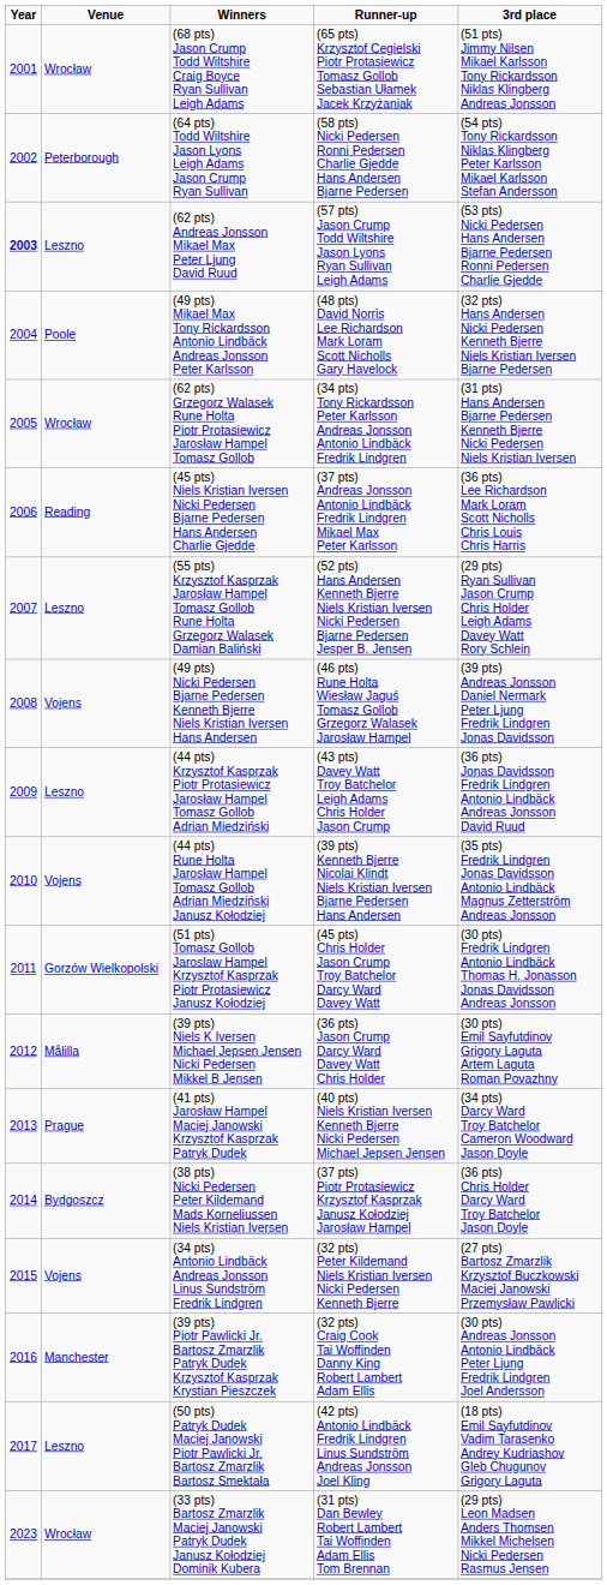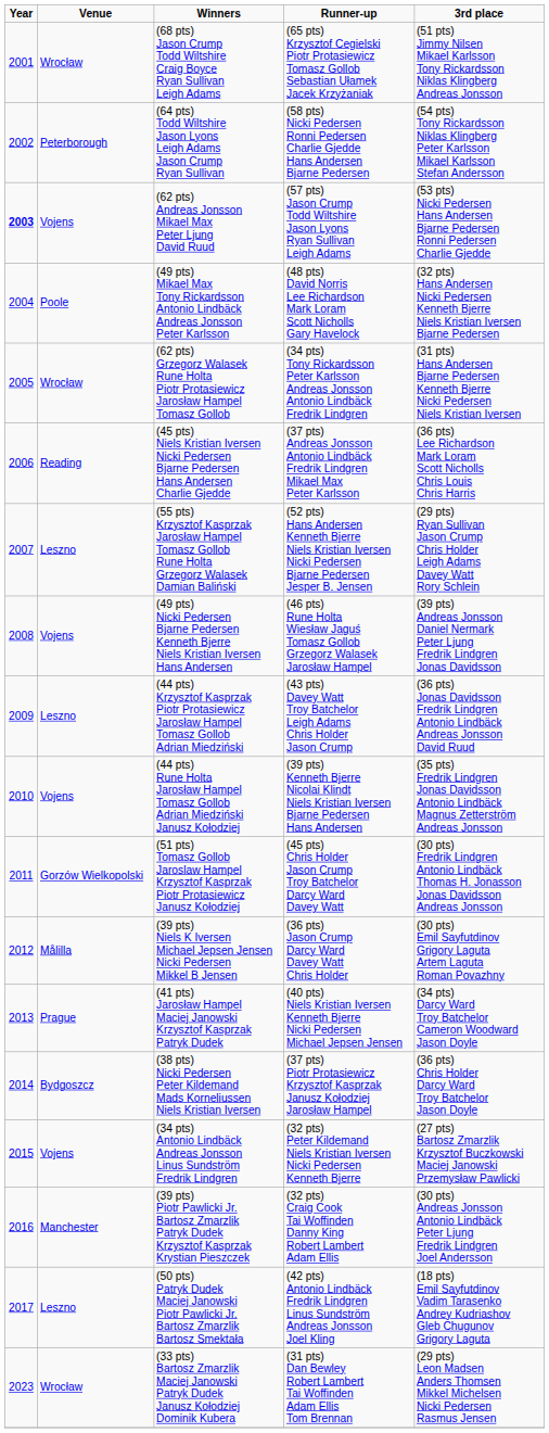 <table class="wikitable">
 <tr align=center>
 <td width=40px  ><strong>Year</strong></td>
 <td width=160px ><strong>Venue</strong></td>
 <td width=180px ><strong>Winners</strong></td>
 <td width=180px ><strong>Runner-up</strong></td>
 <td width=180px ><strong>3rd place</strong></td>
 </tr>
 <tr>
 <td align=center><a href='#'>2001</a></td>
 <td> <a href='#'>Wrocław</a></td>
 <td> (68 pts)<br><a href='#'>Jason Crump</a><br><a href='#'>Todd Wiltshire</a><br><a href='#'>Craig Boyce</a><br><a href='#'>Ryan Sullivan</a><br><a href='#'>Leigh Adams</a></td>
 <td> (65 pts)<br><a href='#'>Krzysztof Cegielski</a><br><a href='#'>Piotr Protasiewicz</a><br><a href='#'>Tomasz Gollob</a><br><a href='#'>Sebastian Ułamek</a><br><a href='#'>Jacek Krzyżaniak</a></td>
 <td> (51 pts)<br><a href='#'>Jimmy Nilsen</a><br><a href='#'>Mikael Karlsson</a><br><a href='#'>Tony Rickardsson</a><br><a href='#'>Niklas Klingberg</a><br><a href='#'>Andreas Jonsson</a></td>
 </tr>
 <tr>
 <td align=center><a href='#'>2002</a></td>
 <td> <a href='#'>Peterborough</a></td>
 <td> (64 pts)<br><a href='#'>Todd Wiltshire</a><br><a href='#'>Jason Lyons</a><br><a href='#'>Leigh Adams</a><br><a href='#'>Jason Crump</a><br><a href='#'>Ryan Sullivan</a></td>
 <td> (58 pts)<br><a href='#'>Nicki Pedersen</a><br><a href='#'>Ronni Pedersen</a><br><a href='#'>Charlie Gjedde</a><br><a href='#'>Hans Andersen</a><br><a href='#'>Bjarne Pedersen</a></td>
 <td> (54 pts)<br><a href='#'>Tony Rickardsson</a><br><a href='#'>Niklas Klingberg</a><br><a href='#'>Peter Karlsson</a><br><a href='#'>Mikael Karlsson</a><br><a href='#'>Stefan Andersson</a></td>
 </tr>
 <tr>
 <td align=center><strong><a href='#'>2003</a></strong></td>
-<td> <a href='#'>Leszno</a></td>
+<td> <a href='#'>Vojens</a></td>
 <td> (62 pts)<br><a href='#'>Andreas Jonsson</a><br><a href='#'>Mikael Max</a><br><a href='#'>Peter Ljung</a><br><a href='#'>David Ruud</a></td>
 <td> (57 pts)<br><a href='#'>Jason Crump</a><br><a href='#'>Todd Wiltshire</a><br><a href='#'>Jason Lyons</a><br><a href='#'>Ryan Sullivan</a><br><a href='#'>Leigh Adams</a></td>
 <td> (53 pts)<br><a href='#'>Nicki Pedersen</a><br><a href='#'>Hans Andersen</a><br><a href='#'>Bjarne Pedersen</a><br><a href='#'>Ronni Pedersen</a><br><a href='#'>Charlie Gjedde</a></td>
 </tr>
 <tr>
 <td align=center><a href='#'>2004</a></td>
 <td> <a href='#'>Poole</a></td>
 <td> (49 pts)<br><a href='#'>Mikael Max</a><br><a href='#'>Tony Rickardsson</a><br><a href='#'>Antonio Lindbäck</a><br><a href='#'>Andreas Jonsson</a><br><a href='#'>Peter Karlsson</a></td>
 <td> (48 pts)<br><a href='#'>David Norris</a><br><a href='#'>Lee Richardson</a><br><a href='#'>Mark Loram</a><br><a href='#'>Scott Nicholls</a><br><a href='#'>Gary Havelock</a></td>
 <td> (32 pts)<br><a href='#'>Hans Andersen</a><br><a href='#'>Nicki Pedersen</a><br><a href='#'>Kenneth Bjerre</a><br><a href='#'>Niels Kristian Iversen</a><br><a href='#'>Bjarne Pedersen</a></td>
 </tr>
 <tr>
 <td align=center><a href='#'>2005</a></td>
 <td> <a href='#'>Wrocław</a></td>
 <td> (62 pts)<br><a href='#'>Grzegorz Walasek</a><br><a href='#'>Rune Holta</a><br><a href='#'>Piotr Protasiewicz</a><br><a href='#'>Jarosław Hampel</a><br><a href='#'>Tomasz Gollob</a></td>
 <td> (34 pts)<br><a href='#'>Tony Rickardsson</a><br><a href='#'>Peter Karlsson</a><br><a href='#'>Andreas Jonsson</a><br><a href='#'>Antonio Lindbäck</a><br><a href='#'>Fredrik Lindgren</a></td>
 <td> (31 pts)<br><a href='#'>Hans Andersen</a><br><a href='#'>Bjarne Pedersen</a><br><a href='#'>Kenneth Bjerre</a><br><a href='#'>Nicki Pedersen</a><br><a href='#'>Niels Kristian Iversen</a></td>
 </tr>
 <tr>
 <td align=center><a href='#'>2006</a></td>
 <td> <a href='#'>Reading</a></td>
 <td> (45 pts)<br><a href='#'>Niels Kristian Iversen</a><br><a href='#'>Nicki Pedersen</a><br><a href='#'>Bjarne Pedersen</a><br><a href='#'>Hans Andersen</a><br><a href='#'>Charlie Gjedde</a></td>
 <td> (37 pts)<br><a href='#'>Andreas Jonsson</a><br><a href='#'>Antonio Lindbäck</a><br><a href='#'>Fredrik Lindgren</a><br><a href='#'>Mikael Max</a><br><a href='#'>Peter Karlsson</a></td>
 <td> (36 pts)<br><a href='#'>Lee Richardson</a><br><a href='#'>Mark Loram</a><br><a href='#'>Scott Nicholls</a><br><a href='#'>Chris Louis</a><br><a href='#'>Chris Harris</a></td>
 </tr>
 <tr>
 <td align=center><a href='#'>2007</a></td>
 <td> <a href='#'>Leszno</a></td>
 <td> (55 pts)<br><a href='#'>Krzysztof Kasprzak</a><br><a href='#'>Jarosław Hampel</a><br><a href='#'>Tomasz Gollob</a><br><a href='#'>Rune Holta</a><br><a href='#'>Grzegorz Walasek</a><br><a href='#'>Damian Baliński</a></td>
 <td> (52 pts)<br><a href='#'>Hans Andersen</a><br><a href='#'>Kenneth Bjerre</a><br><a href='#'>Niels Kristian Iversen</a><br><a href='#'>Nicki Pedersen</a><br><a href='#'>Bjarne Pedersen</a><br><a href='#'>Jesper B. Jensen</a></td>
 <td> (29 pts)<br><a href='#'>Ryan Sullivan</a><br><a href='#'>Jason Crump</a><br><a href='#'>Chris Holder</a><br><a href='#'>Leigh Adams</a><br><a href='#'>Davey Watt</a><br><a href='#'>Rory Schlein</a></td>
 </tr>
 <tr>
 <td align=center><a href='#'>2008</a></td>
 <td> <a href='#'>Vojens</a></td>
 <td> (49 pts)<br><a href='#'>Nicki Pedersen</a><br><a href='#'>Bjarne Pedersen</a><br><a href='#'>Kenneth Bjerre</a><br><a href='#'>Niels Kristian Iversen</a><br><a href='#'>Hans Andersen</a></td>
 <td> (46 pts)<br><a href='#'>Rune Holta</a><br><a href='#'>Wiesław Jaguś</a><br><a href='#'>Tomasz Gollob</a><br><a href='#'>Grzegorz Walasek</a><br><a href='#'>Jarosław Hampel</a></td>
 <td> (39 pts)<br><a href='#'>Andreas Jonsson</a><br><a href='#'>Daniel Nermark</a><br><a href='#'>Peter Ljung</a><br><a href='#'>Fredrik Lindgren</a><br><a href='#'>Jonas Davidsson</a></td>
 </tr>
 <tr>
 <td align=center><a href='#'>2009</a></td>
 <td> <a href='#'>Leszno</a></td>
 <td> (44 pts)<br><a href='#'>Krzysztof Kasprzak</a><br><a href='#'>Piotr Protasiewicz</a><br><a href='#'>Jarosław Hampel</a><br><a href='#'>Tomasz Gollob</a><br><a href='#'>Adrian Miedziński</a></td>
 <td> (43 pts)<br><a href='#'>Davey Watt</a><br><a href='#'>Troy Batchelor</a><br><a href='#'>Leigh Adams</a><br><a href='#'>Chris Holder</a><br><a href='#'>Jason Crump</a></td>
 <td> (36 pts)<br><a href='#'>Jonas Davidsson</a><br><a href='#'>Fredrik Lindgren</a><br><a href='#'>Antonio Lindbäck</a><br><a href='#'>Andreas Jonsson</a><br><a href='#'>David Ruud</a></td>
 </tr>
 <tr>
 <td align=center><a href='#'>2010</a></td>
 <td> <a href='#'>Vojens</a></td>
 <td> (44 pts)<br><a href='#'>Rune Holta</a><br><a href='#'>Jarosław Hampel</a><br><a href='#'>Tomasz Gollob</a><br><a href='#'>Adrian Miedziński</a><br><a href='#'>Janusz Kołodziej</a></td>
 <td> (39 pts)<br><a href='#'>Kenneth Bjerre</a><br><a href='#'>Nicolai Klindt</a><br><a href='#'>Niels Kristian Iversen</a><br><a href='#'>Bjarne Pedersen</a><br><a href='#'>Hans Andersen</a></td>
 <td> (35 pts)<br><a href='#'>Fredrik Lindgren</a><br><a href='#'>Jonas Davidsson</a><br><a href='#'>Antonio Lindbäck</a><br><a href='#'>Magnus Zetterström</a><br><a href='#'>Andreas Jonsson</a></td>
 </tr>
 <tr>
 <td align=center><a href='#'>2011</a></td>
 <td> <a href='#'>Gorzów Wielkopolski</a></td>
 <td> (51 pts)<br><a href='#'>Tomasz Gollob</a><br><a href='#'>Jaroslaw Hampel</a><br><a href='#'>Krzysztof Kasprzak</a><br><a href='#'>Piotr Protasiewicz</a><br><a href='#'>Janusz Kołodziej</a></td>
 <td> (45 pts)<br><a href='#'>Chris Holder</a><br><a href='#'>Jason Crump</a><br><a href='#'>Troy Batchelor</a><br><a href='#'>Darcy Ward</a><br><a href='#'>Davey Watt</a></td>
 <td> (30 pts)<br><a href='#'>Fredrik Lindgren</a><br><a href='#'>Antonio Lindbäck</a><br><a href='#'>Thomas H. Jonasson</a><br><a href='#'>Jonas Davidsson</a><br><a href='#'>Andreas Jonsson</a></td>
 </tr>
 <tr>
 <td align=center><a href='#'>2012</a></td>
 <td> <a href='#'>Målilla</a></td>
 <td> (39 pts)<br><a href='#'>Niels K Iversen</a><br><a href='#'>Michael Jepsen Jensen</a><br><a href='#'>Nicki Pedersen</a><br><a href='#'>Mikkel B Jensen</a></td>
 <td> (36 pts)<br><a href='#'>Jason Crump</a><br><a href='#'>Darcy Ward</a><br><a href='#'>Davey Watt</a><br><a href='#'>Chris Holder</a></td>
 <td> (30 pts)<br><a href='#'>Emil Sayfutdinov</a><br><a href='#'>Grigory Laguta</a><br><a href='#'>Artem Laguta</a><br><a href='#'>Roman Povazhny</a></td>
 </tr>
 <tr>
 <td align=center><a href='#'>2013</a></td>
 <td> <a href='#'>Prague</a></td>
 <td> (41 pts)<br><a href='#'>Jarosław Hampel</a><br><a href='#'>Maciej Janowski</a><br><a href='#'>Krzysztof Kasprzak</a><br><a href='#'>Patryk Dudek</a></td>
 <td> (40 pts)<br><a href='#'>Niels Kristian Iversen</a><br><a href='#'>Kenneth Bjerre</a><br><a href='#'>Nicki Pedersen</a><br><a href='#'>Michael Jepsen Jensen</a></td>
 <td> (34 pts)<br><a href='#'>Darcy Ward</a><br><a href='#'>Troy Batchelor</a><br><a href='#'>Cameron Woodward</a><br><a href='#'>Jason Doyle</a></td>
 </tr>
 <tr>
 <td align=center><a href='#'>2014</a></td>
 <td> <a href='#'>Bydgoszcz</a></td>
 <td> (38 pts)<br><a href='#'>Nicki Pedersen</a><br><a href='#'>Peter Kildemand</a><br><a href='#'>Mads Korneliussen</a><br><a href='#'>Niels Kristian Iversen</a></td>
 <td> (37 pts)<br><a href='#'>Piotr Protasiewicz</a><br><a href='#'>Krzysztof Kasprzak</a><br><a href='#'>Janusz Kołodziej</a><br><a href='#'>Jarosław Hampel</a></td>
 <td> (36 pts)<br><a href='#'>Chris Holder</a><br><a href='#'>Darcy Ward</a><br><a href='#'>Troy Batchelor</a><br><a href='#'>Jason Doyle</a></td>
 </tr>
 <tr>
 <td align=center><a href='#'>2015</a></td>
 <td> <a href='#'>Vojens</a></td>
 <td> (34 pts)<br><a href='#'>Antonio Lindbäck</a><br><a href='#'>Andreas Jonsson</a><br><a href='#'>Linus Sundström</a><br><a href='#'>Fredrik Lindgren</a></td>
 <td> (32 pts)<br><a href='#'>Peter Kildemand</a><br><a href='#'>Niels Kristian Iversen</a><br><a href='#'>Nicki Pedersen</a><br><a href='#'>Kenneth Bjerre</a></td>
 <td> (27 pts)<br><a href='#'>Bartosz Zmarzlik</a><br><a href='#'>Krzysztof Buczkowski</a><br><a href='#'>Maciej Janowski</a><br><a href='#'>Przemysław Pawlicki</a></td>
 </tr>
 <tr>
 <td align=center><a href='#'>2016</a></td>
 <td> <a href='#'>Manchester</a></td>
 <td> (39 pts)<br><a href='#'>Piotr Pawlicki Jr.</a><br><a href='#'>Bartosz Zmarzlik</a><br><a href='#'>Patryk Dudek</a><br><a href='#'>Krzysztof Kasprzak</a><br><a href='#'>Krystian Pieszczek</a></td>
 <td> (32 pts)<br><a href='#'>Craig Cook</a><br><a href='#'>Tai Woffinden</a><br><a href='#'>Danny King</a><br><a href='#'>Robert Lambert</a><br><a href='#'>Adam Ellis</a></td>
 <td> (30 pts)<br><a href='#'>Andreas Jonsson</a><br><a href='#'>Antonio Lindbäck</a><br><a href='#'>Peter Ljung</a><br><a href='#'>Fredrik Lindgren</a><br><a href='#'>Joel Andersson</a></td>
 </tr>
 <tr>
 <td align=center><a href='#'>2017</a></td>
 <td> <a href='#'>Leszno</a></td>
 <td> (50 pts)<br><a href='#'>Patryk Dudek</a><br><a href='#'>Maciej Janowski</a><br><a href='#'>Piotr Pawlicki Jr.</a><br><a href='#'>Bartosz Zmarzlik</a><br><a href='#'>Bartosz Smektała</a></td>
 <td> (42 pts)<br><a href='#'>Antonio Lindbäck</a><br><a href='#'>Fredrik Lindgren</a><br><a href='#'>Linus Sundström</a><br><a href='#'>Andreas Jonsson</a><br><a href='#'>Joel Kling</a></td>
 <td> (18 pts)<br><a href='#'>Emil Sayfutdinov</a><br><a href='#'>Vadim Tarasenko</a><br><a href='#'>Andrey Kudriashov</a><br><a href='#'>Gleb Chugunov</a><br><a href='#'>Grigory Laguta</a></td>
 </tr>
 <tr>
 <td align=center><a href='#'>2023</a></td>
 <td> <a href='#'>Wrocław</a></td>
 <td> (33 pts)<br><a href='#'>Bartosz Zmarzlik</a><br><a href='#'>Maciej Janowski</a><br><a href='#'>Patryk Dudek</a><br><a href='#'>Janusz Kołodziej</a><br><a href='#'>Dominik Kubera</a></td>
 <td> (31 pts)<br><a href='#'>Dan Bewley</a><br><a href='#'>Robert Lambert</a><br><a href='#'>Tai Woffinden</a><br><a href='#'>Adam Ellis</a><br><a href='#'>Tom Brennan</a></td>
 <td> (29 pts)<br><a href='#'>Leon Madsen</a><br><a href='#'>Anders Thomsen</a><br><a href='#'>Mikkel Michelsen</a><br><a href='#'>Nicki Pedersen</a><br><a href='#'>Rasmus Jensen</a></td>
 </tr>
 <tr>
 </tr>
 </table>
